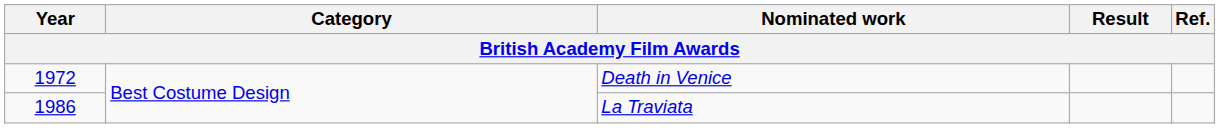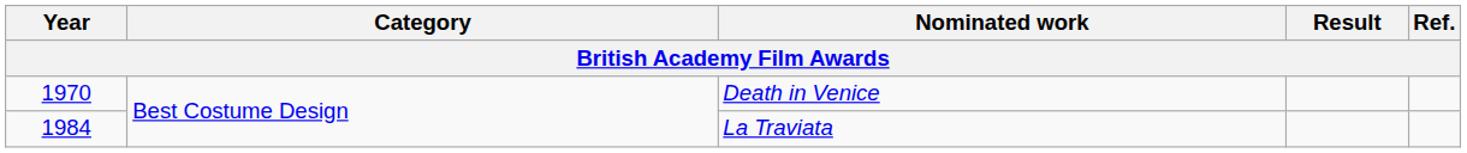 <table class=wikitable>
 <tr>
 <th scope="col" style="width:5em;">Year</th>
 <th scope="col" style="width:26em;">Category</th>
 <th scope="col" style="width:25em;">Nominated work</th>
 <th scope="col" style="width:5em;">Result</th>
 <th>Ref.</th>
 </tr>
 <tr>
 <th colspan="5"><a href='#'>British Academy Film Awards</a></th>
 </tr>
 <tr>
-<td style="text-align:center;"><a href='#'>1972</a></td>
+<td style="text-align:center;"><a href='#'>1970</a></td>
 <td rowspan="2"><a href='#'>Best Costume Design</a></td>
 <td><em><a href='#'>Death in Venice</a></em></td>
 <td></td>
 <td style="text-align:center;"></td>
 </tr>
 <tr>
-<td style="text-align:center;"><a href='#'>1986</a></td>
+<td style="text-align:center;"><a href='#'>1984</a></td>
 <td><em><a href='#'>La Traviata</a></em></td>
 <td></td>
 <td style="text-align:center;"></td>
 </tr>
 </table>
